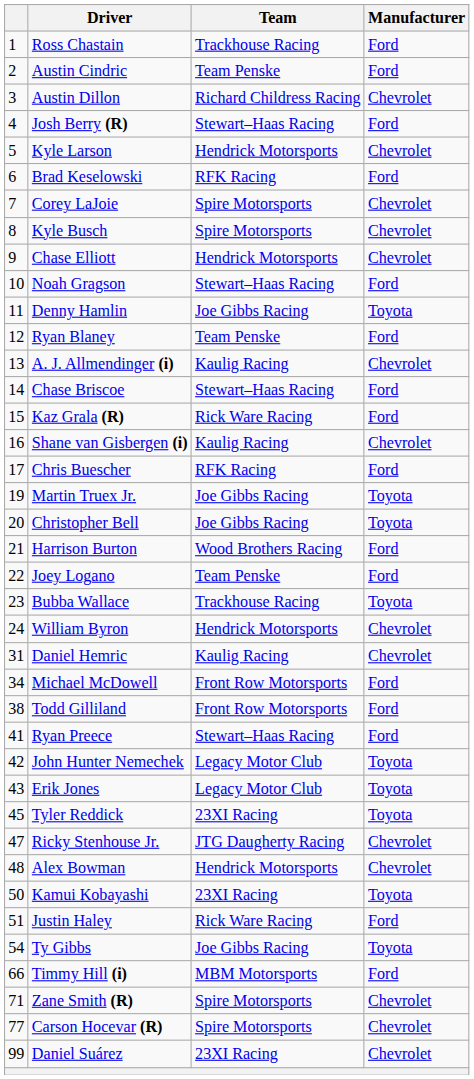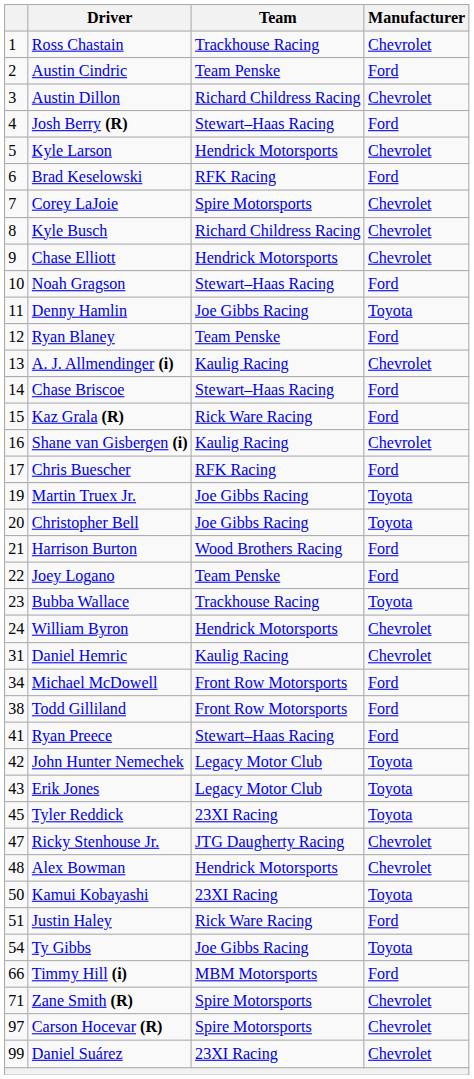 <table class="wikitable" style="font-size:95%">
 <tr>
 <th></th>
 <th>Driver</th>
 <th>Team</th>
 <th>Manufacturer</th>
 </tr>
 <tr>
 <td>1</td>
 <td><a href='#'>Ross Chastain</a></td>
 <td><a href='#'>Trackhouse Racing</a></td>
-<td><a href='#'>Ford</a></td>
+<td><a href='#'>Chevrolet</a></td>
 </tr>
 <tr>
 <td>2</td>
 <td><a href='#'>Austin Cindric</a></td>
 <td><a href='#'>Team Penske</a></td>
 <td><a href='#'>Ford</a></td>
 </tr>
 <tr>
 <td>3</td>
 <td><a href='#'>Austin Dillon</a></td>
 <td nowrap><a href='#'>Richard Childress Racing</a></td>
 <td><a href='#'>Chevrolet</a></td>
 </tr>
 <tr>
 <td>4</td>
 <td><a href='#'>Josh Berry</a> <strong>(R)</strong></td>
 <td><a href='#'>Stewart–Haas Racing</a></td>
 <td><a href='#'>Ford</a></td>
 </tr>
 <tr>
 <td>5</td>
 <td><a href='#'>Kyle Larson</a></td>
 <td><a href='#'>Hendrick Motorsports</a></td>
 <td><a href='#'>Chevrolet</a></td>
 </tr>
 <tr>
 <td>6</td>
 <td><a href='#'>Brad Keselowski</a></td>
 <td><a href='#'>RFK Racing</a></td>
 <td><a href='#'>Ford</a></td>
 </tr>
 <tr>
 <td>7</td>
 <td><a href='#'>Corey LaJoie</a></td>
 <td><a href='#'>Spire Motorsports</a></td>
 <td><a href='#'>Chevrolet</a></td>
 </tr>
 <tr>
 <td>8</td>
 <td><a href='#'>Kyle Busch</a></td>
-<td><a href='#'>Spire Motorsports</a></td>
+<td><a href='#'>Richard Childress Racing</a></td>
 <td><a href='#'>Chevrolet</a></td>
 </tr>
 <tr>
 <td>9</td>
 <td><a href='#'>Chase Elliott</a></td>
 <td><a href='#'>Hendrick Motorsports</a></td>
 <td><a href='#'>Chevrolet</a></td>
 </tr>
 <tr>
 <td>10</td>
 <td><a href='#'>Noah Gragson</a></td>
 <td><a href='#'>Stewart–Haas Racing</a></td>
 <td><a href='#'>Ford</a></td>
 </tr>
 <tr>
 <td>11</td>
 <td><a href='#'>Denny Hamlin</a></td>
 <td><a href='#'>Joe Gibbs Racing</a></td>
 <td><a href='#'>Toyota</a></td>
 </tr>
 <tr>
 <td>12</td>
 <td><a href='#'>Ryan Blaney</a></td>
 <td><a href='#'>Team Penske</a></td>
 <td><a href='#'>Ford</a></td>
 </tr>
 <tr>
 <td>13</td>
 <td><a href='#'>A. J. Allmendinger</a> <strong>(i)</strong></td>
 <td><a href='#'>Kaulig Racing</a></td>
 <td><a href='#'>Chevrolet</a></td>
 </tr>
 <tr>
 <td>14</td>
 <td><a href='#'>Chase Briscoe</a></td>
 <td><a href='#'>Stewart–Haas Racing</a></td>
 <td><a href='#'>Ford</a></td>
 </tr>
 <tr>
 <td>15</td>
 <td><a href='#'>Kaz Grala</a> <strong>(R)</strong></td>
 <td><a href='#'>Rick Ware Racing</a></td>
 <td><a href='#'>Ford</a></td>
 </tr>
 <tr>
 <td>16</td>
 <td nowrap><a href='#'>Shane van Gisbergen</a> <strong>(i)</strong></td>
 <td><a href='#'>Kaulig Racing</a></td>
 <td><a href='#'>Chevrolet</a></td>
 </tr>
 <tr>
 <td>17</td>
 <td><a href='#'>Chris Buescher</a></td>
 <td><a href='#'>RFK Racing</a></td>
 <td><a href='#'>Ford</a></td>
 </tr>
 <tr>
 <td>19</td>
 <td><a href='#'>Martin Truex Jr.</a></td>
 <td><a href='#'>Joe Gibbs Racing</a></td>
 <td><a href='#'>Toyota</a></td>
 </tr>
 <tr>
 <td>20</td>
 <td><a href='#'>Christopher Bell</a></td>
 <td><a href='#'>Joe Gibbs Racing</a></td>
 <td><a href='#'>Toyota</a></td>
 </tr>
 <tr>
 <td>21</td>
 <td><a href='#'>Harrison Burton</a></td>
 <td><a href='#'>Wood Brothers Racing</a></td>
 <td><a href='#'>Ford</a></td>
 </tr>
 <tr>
 <td>22</td>
 <td><a href='#'>Joey Logano</a></td>
 <td><a href='#'>Team Penske</a></td>
 <td><a href='#'>Ford</a></td>
 </tr>
 <tr>
 <td>23</td>
 <td><a href='#'>Bubba Wallace</a></td>
 <td><a href='#'>Trackhouse Racing</a></td>
 <td><a href='#'>Toyota</a></td>
 </tr>
 <tr>
 <td>24</td>
 <td><a href='#'>William Byron</a></td>
 <td><a href='#'>Hendrick Motorsports</a></td>
 <td><a href='#'>Chevrolet</a></td>
 </tr>
 <tr>
 <td>31</td>
 <td><a href='#'>Daniel Hemric</a></td>
 <td><a href='#'>Kaulig Racing</a></td>
 <td><a href='#'>Chevrolet</a></td>
 </tr>
 <tr>
 <td>34</td>
 <td><a href='#'>Michael McDowell</a></td>
 <td><a href='#'>Front Row Motorsports</a></td>
 <td><a href='#'>Ford</a></td>
 </tr>
 <tr>
 <td>38</td>
 <td><a href='#'>Todd Gilliland</a></td>
 <td><a href='#'>Front Row Motorsports</a></td>
 <td><a href='#'>Ford</a></td>
 </tr>
 <tr>
 <td>41</td>
 <td><a href='#'>Ryan Preece</a></td>
 <td><a href='#'>Stewart–Haas Racing</a></td>
 <td><a href='#'>Ford</a></td>
 </tr>
 <tr>
 <td>42</td>
 <td><a href='#'>John Hunter Nemechek</a></td>
 <td><a href='#'>Legacy Motor Club</a></td>
 <td><a href='#'>Toyota</a></td>
 </tr>
 <tr>
 <td>43</td>
 <td><a href='#'>Erik Jones</a></td>
 <td><a href='#'>Legacy Motor Club</a></td>
 <td><a href='#'>Toyota</a></td>
 </tr>
 <tr>
 <td>45</td>
 <td><a href='#'>Tyler Reddick</a></td>
 <td><a href='#'>23XI Racing</a></td>
 <td><a href='#'>Toyota</a></td>
 </tr>
 <tr>
 <td>47</td>
 <td nowrap><a href='#'>Ricky Stenhouse Jr.</a></td>
 <td><a href='#'>JTG Daugherty Racing</a></td>
 <td><a href='#'>Chevrolet</a></td>
 </tr>
 <tr>
 <td>48</td>
 <td><a href='#'>Alex Bowman</a></td>
 <td><a href='#'>Hendrick Motorsports</a></td>
 <td><a href='#'>Chevrolet</a></td>
 </tr>
 <tr>
 <td>50</td>
 <td><a href='#'>Kamui Kobayashi</a></td>
 <td><a href='#'>23XI Racing</a></td>
 <td><a href='#'>Toyota</a></td>
 </tr>
 <tr>
 <td>51</td>
 <td><a href='#'>Justin Haley</a></td>
 <td><a href='#'>Rick Ware Racing</a></td>
 <td><a href='#'>Ford</a></td>
 </tr>
 <tr>
 <td>54</td>
 <td><a href='#'>Ty Gibbs</a></td>
 <td><a href='#'>Joe Gibbs Racing</a></td>
 <td><a href='#'>Toyota</a></td>
 </tr>
 <tr>
 <td>66</td>
 <td><a href='#'>Timmy Hill</a> <strong>(i)</strong></td>
 <td><a href='#'>MBM Motorsports</a></td>
 <td><a href='#'>Ford</a></td>
 </tr>
 <tr>
 <td>71</td>
 <td><a href='#'>Zane Smith</a> <strong>(R)</strong></td>
 <td><a href='#'>Spire Motorsports</a></td>
 <td><a href='#'>Chevrolet</a></td>
 </tr>
 <tr>
-<td>77</td>
+<td>97</td>
 <td><a href='#'>Carson Hocevar</a> <strong>(R)</strong></td>
 <td><a href='#'>Spire Motorsports</a></td>
 <td><a href='#'>Chevrolet</a></td>
 </tr>
 <tr>
 <td>99</td>
 <td><a href='#'>Daniel Suárez</a></td>
 <td><a href='#'>23XI Racing</a></td>
 <td><a href='#'>Chevrolet</a></td>
 </tr>
 <tr>
 <th colspan="4"></th>
 </tr>
 </table>
